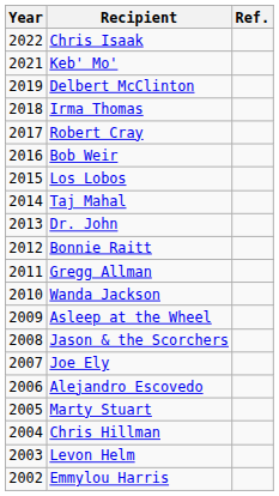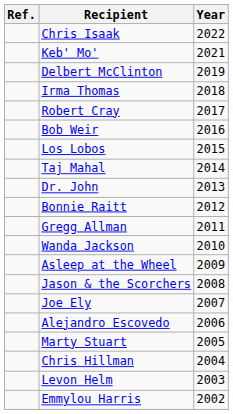 <table class="wikitable">
 <tr>
+<th>Ref.</th>
+<th>Recipient</th>
 <th>Year</th>
-<th>Recipient</th>
-<th>Ref.</th>
 </tr>
 <tr>
+<td></td>
+<td><a href='#'>Chris Isaak</a></td>
 <td>2022</td>
-<td><a href='#'>Chris Isaak</a></td>
-<td></td>
 </tr>
 <tr>
+<td></td>
+<td><a href='#'>Keb' Mo'</a></td>
 <td>2021</td>
-<td><a href='#'>Keb' Mo'</a></td>
-<td></td>
 </tr>
 <tr>
+<td></td>
+<td><a href='#'>Delbert McClinton</a></td>
 <td>2019</td>
-<td><a href='#'>Delbert McClinton</a></td>
-<td></td>
 </tr>
 <tr>
+<td></td>
+<td><a href='#'>Irma Thomas</a></td>
 <td>2018</td>
-<td><a href='#'>Irma Thomas</a></td>
-<td></td>
 </tr>
 <tr>
+<td></td>
+<td><a href='#'>Robert Cray</a></td>
 <td>2017</td>
-<td><a href='#'>Robert Cray</a></td>
-<td></td>
 </tr>
 <tr>
+<td></td>
+<td><a href='#'>Bob Weir</a></td>
 <td>2016</td>
-<td><a href='#'>Bob Weir</a></td>
-<td></td>
 </tr>
 <tr>
+<td></td>
+<td><a href='#'>Los Lobos</a></td>
 <td>2015</td>
-<td><a href='#'>Los Lobos</a></td>
-<td></td>
 </tr>
 <tr>
+<td></td>
+<td><a href='#'>Taj Mahal</a></td>
 <td>2014</td>
-<td><a href='#'>Taj Mahal</a></td>
-<td></td>
 </tr>
 <tr>
+<td></td>
+<td><a href='#'>Dr. John</a></td>
 <td>2013</td>
-<td><a href='#'>Dr. John</a></td>
-<td></td>
 </tr>
 <tr>
+<td></td>
+<td><a href='#'>Bonnie Raitt</a></td>
 <td>2012</td>
-<td><a href='#'>Bonnie Raitt</a></td>
-<td></td>
 </tr>
 <tr>
+<td></td>
+<td><a href='#'>Gregg Allman</a></td>
 <td>2011</td>
-<td><a href='#'>Gregg Allman</a></td>
-<td></td>
 </tr>
 <tr>
+<td></td>
+<td><a href='#'>Wanda Jackson</a></td>
 <td>2010</td>
-<td><a href='#'>Wanda Jackson</a></td>
-<td></td>
 </tr>
 <tr>
+<td></td>
+<td><a href='#'>Asleep at the Wheel</a></td>
 <td>2009</td>
-<td><a href='#'>Asleep at the Wheel</a></td>
-<td></td>
 </tr>
 <tr>
+<td></td>
+<td><a href='#'>Jason & the Scorchers</a></td>
 <td>2008</td>
-<td><a href='#'>Jason & the Scorchers</a></td>
-<td></td>
 </tr>
 <tr>
+<td></td>
+<td><a href='#'>Joe Ely</a></td>
 <td>2007</td>
-<td><a href='#'>Joe Ely</a></td>
-<td></td>
 </tr>
 <tr>
+<td></td>
+<td><a href='#'>Alejandro Escovedo</a></td>
 <td>2006</td>
-<td><a href='#'>Alejandro Escovedo</a></td>
-<td></td>
 </tr>
 <tr>
+<td></td>
+<td><a href='#'>Marty Stuart</a></td>
 <td>2005</td>
-<td><a href='#'>Marty Stuart</a></td>
-<td></td>
 </tr>
 <tr>
+<td></td>
+<td><a href='#'>Chris Hillman</a></td>
 <td>2004</td>
-<td><a href='#'>Chris Hillman</a></td>
-<td></td>
 </tr>
 <tr>
+<td></td>
+<td><a href='#'>Levon Helm</a></td>
 <td>2003</td>
-<td><a href='#'>Levon Helm</a></td>
-<td></td>
 </tr>
 <tr>
+<td></td>
+<td><a href='#'>Emmylou Harris</a></td>
 <td>2002</td>
-<td><a href='#'>Emmylou Harris</a></td>
-<td></td>
 </tr>
 </table>
